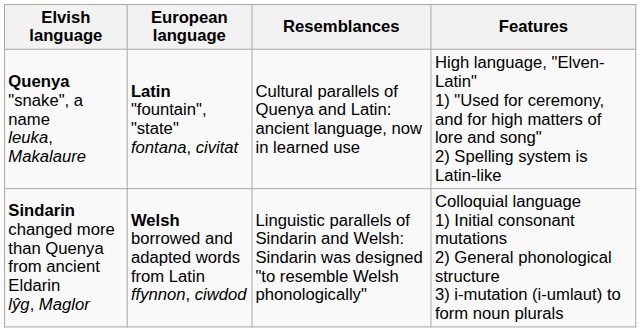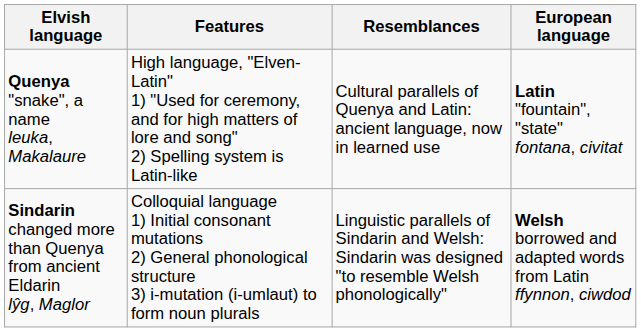 <table class="wikitable">
 <tr>
 <th>Elvish language</th>
+<th>Features</th>
+<th>Resemblances</th>
 <th>European language</th>
-<th>Resemblances</th>
-<th>Features</th>
 </tr>
 <tr>
 <td><strong>Quenya</strong><br>"snake", a name<br><em>leuka</em>, <em>Makalaure</em></td>
+<td>High language, "Elven-Latin"<br>1) "Used for ceremony, and for high matters of lore and song"<br>2) Spelling system is Latin-like</td>
+<td>Cultural parallels of Quenya and Latin:<br>ancient language, now in learned use</td>
 <td><strong>Latin</strong><br>"fountain", "state"<br><em>fontana</em>, <em>civitat</em></td>
-<td>Cultural parallels of Quenya and Latin:<br>ancient language, now in learned use</td>
-<td>High language, "Elven-Latin"<br>1) "Used for ceremony, and for high matters of lore and song"<br>2) Spelling system is Latin-like</td>
 </tr>
 <tr>
 <td><strong>Sindarin</strong><br>changed more than Quenya<br>from ancient Eldarin<br><em>lŷg</em>, <em>Maglor</em></td>
+<td>Colloquial language<br>1) Initial consonant mutations<br>2) General phonological structure<br>3) i-mutation (i-umlaut) to form noun plurals</td>
+<td>Linguistic parallels of Sindarin and Welsh:<br>Sindarin was designed<br>"to resemble Welsh phonologically"</td>
 <td><strong>Welsh</strong><br>borrowed and adapted words<br>from Latin<br><em>ffynnon</em>, <em>ciwdod</em></td>
-<td>Linguistic parallels of Sindarin and Welsh:<br>Sindarin was designed<br>"to resemble Welsh phonologically"</td>
-<td>Colloquial language<br>1) Initial consonant mutations<br>2) General phonological structure<br>3) i-mutation (i-umlaut) to form noun plurals</td>
 </tr>
 </table>
